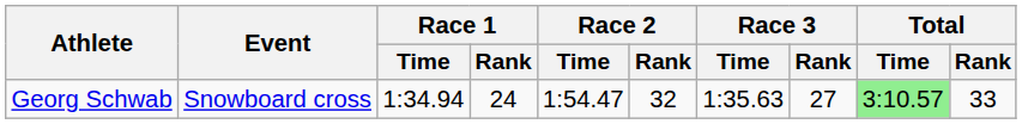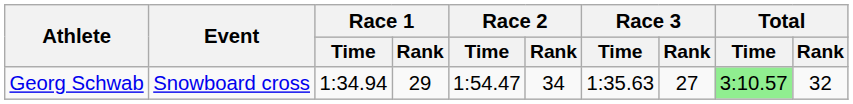 <table class="wikitable" style="font-size:90%">
 <tr>
 <th rowspan="2">Athlete</th>
 <th rowspan="2">Event</th>
 <th colspan=2>Race 1</th>
 <th colspan=2>Race 2</th>
 <th colspan=2>Race 3</th>
 <th colspan=2>Total</th>
 </tr>
 <tr style="font-size:95%">
 <th>Time</th>
 <th>Rank</th>
 <th>Time</th>
 <th>Rank</th>
 <th>Time</th>
 <th>Rank</th>
 <th>Time</th>
 <th>Rank</th>
 </tr>
 <tr align=center>
 <td align=left><a href='#'>Georg Schwab</a></td>
 <td align=left><a href='#'>Snowboard cross</a></td>
 <td>1:34.94</td>
-<td>24</td>
+<td>29</td>
 <td>1:54.47</td>
-<td>32</td>
+<td>34</td>
 <td>1:35.63</td>
 <td>27</td>
 <td style="background: lightgreen;">3:10.57</td>
-<td>33</td>
+<td>32</td>
 </tr>
 </table>
